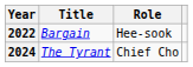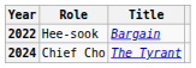 <table class="wikitable  plainrowheaders">
 <tr>
 <th scope="col">Year</th>
+<th scope="col">Role</th>
 <th scope="col">Title</th>
-<th scope="col">Role</th>
 <th scope="col" class="unsortable"></th>
 </tr>
 <tr>
 <th scope="row">2022</th>
+<td>Hee-sook</td>
 <td><em><a href='#'>Bargain</a></em></td>
-<td>Hee-sook</td>
 <td></td>
 </tr>
 <tr>
 <th scope="row">2024</th>
+<td>Chief Cho</td>
 <td><em><a href='#'>The Tyrant</a></em></td>
-<td>Chief Cho</td>
 <td></td>
 </tr>
 </table>
